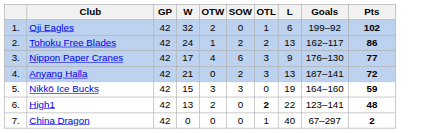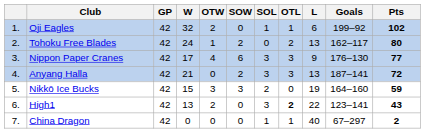 <table class="wikitable">
 <tr>
 <th width="30"></th>
 <th width="200">Club</th>
 <th width="30">GP</th>
 <th width="30">W</th>
 <th width="30">OTW</th>
 <th width="30">SOW</th>
+<th width="30">SOL</th>
 <th width="30">OTL</th>
 <th width="30">L</th>
 <th width="70">Goals</th>
 <th width="70">Pts</th>
 </tr>
 <tr bgcolor="#BCD2EE" align="center">
 <td>1.</td>
 <td align="left"><a href='#'>Oji Eagles</a></td>
 <td>42</td>
 <td>32</td>
 <td>2</td>
 <td>0</td>
 <td>1</td>
+<td>1</td>
 <td>6</td>
 <td>199–92</td>
 <td><strong>102</strong></td>
 </tr>
 <tr bgcolor="#BCD2EE" align="center">
 <td>2.</td>
 <td align="left"><a href='#'>Tohoku Free Blades</a></td>
 <td>42</td>
 <td>24</td>
 <td>1</td>
 <td>2</td>
+<td>0</td>
 <td>2</td>
 <td>13</td>
 <td>162–117</td>
-<td><strong>86</strong></td>
+<td><strong>80</strong></td>
 </tr>
 <tr bgcolor="#BCD2EE" align="center">
 <td>3.</td>
 <td align="left"><a href='#'>Nippon Paper Cranes</a></td>
 <td>42</td>
 <td>17</td>
 <td>4</td>
 <td>6</td>
+<td>3</td>
 <td>3</td>
 <td>9</td>
 <td>176–130</td>
 <td><strong>77</strong></td>
 </tr>
 <tr bgcolor="#BCD2EE" align="center">
 <td>4.</td>
 <td align="left"><a href='#'>Anyang Halla</a></td>
 <td>42</td>
 <td>21</td>
 <td>0</td>
 <td>2</td>
 <td>3</td>
+<td>3</td>
 <td>13</td>
 <td>187–141</td>
 <td><strong>72</strong></td>
 </tr>
 <tr bgcolor="#FFFFFF" align="center">
 <td>5.</td>
 <td align="left"><a href='#'>Nikkō Ice Bucks</a></td>
 <td>42</td>
 <td>15</td>
 <td>3</td>
 <td>3</td>
+<td>2</td>
 <td>0</td>
 <td>19</td>
 <td>164–160</td>
 <td><strong>59</strong></td>
 </tr>
 <tr bgcolor="#FFFFFF" align="center">
 <td>6.</td>
 <td align="left"><a href='#'>High1</a></td>
 <td>42</td>
 <td>13</td>
 <td>2</td>
 <td>0</td>
+<td>3</td>
 <td><strong>2</strong></td>
 <td>22</td>
 <td>123–141</td>
-<td><strong>48</strong></td>
+<td><strong>43</strong></td>
 </tr>
 <tr bgcolor="#FFFFFF" align="center">
 <td>7.</td>
 <td align="left"><a href='#'>China Dragon</a></td>
 <td>42</td>
 <td>0</td>
 <td>0</td>
 <td>0</td>
 <td>1</td>
+<td>1</td>
 <td>40</td>
 <td>67–297</td>
 <td><strong>2</strong></td>
 </tr>
 </table>
